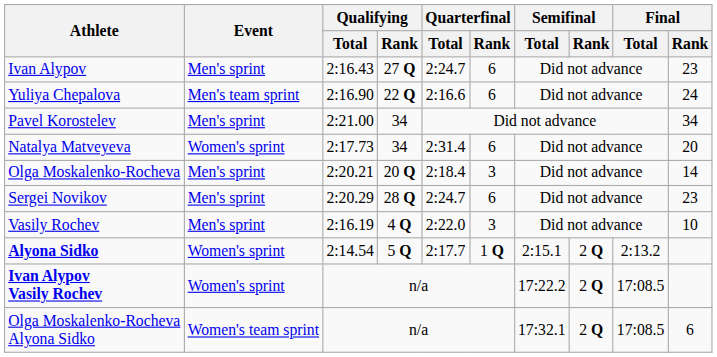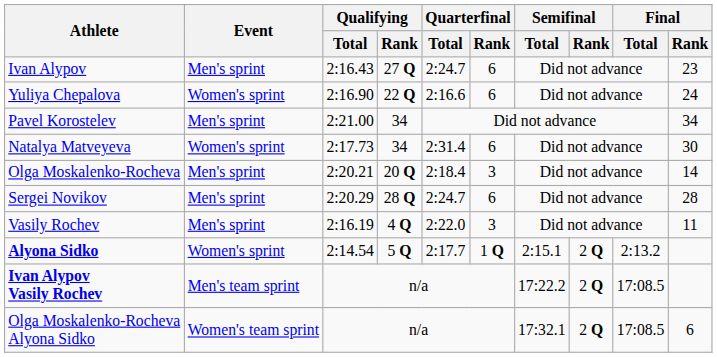 <table class="wikitable" style="font-size:90%">
 <tr>
 <th rowspan="2">Athlete</th>
 <th rowspan="2">Event</th>
 <th colspan="2">Qualifying</th>
 <th colspan="2">Quarterfinal</th>
 <th colspan="2">Semifinal</th>
 <th colspan="2">Final</th>
 </tr>
 <tr>
 <th>Total</th>
 <th>Rank</th>
 <th>Total</th>
 <th>Rank</th>
 <th>Total</th>
 <th>Rank</th>
 <th>Total</th>
 <th>Rank</th>
 </tr>
 <tr>
 <td><a href='#'>Ivan Alypov</a></td>
 <td><a href='#'>Men's sprint</a></td>
 <td align="center">2:16.43</td>
 <td align="center">27 <strong>Q</strong></td>
 <td align="center">2:24.7</td>
 <td align="center">6</td>
 <td colspan=3 align="center">Did not advance</td>
 <td align="center">23</td>
 </tr>
 <tr>
 <td><a href='#'>Yuliya Chepalova</a></td>
-<td><a href='#'>Men's team sprint</a></td>
+<td><a href='#'>Women's sprint</a></td>
 <td align="center">2:16.90</td>
 <td align="center">22 <strong>Q</strong></td>
 <td align="center">2:16.6</td>
 <td align="center">6</td>
 <td colspan=3 align="center">Did not advance</td>
 <td align="center">24</td>
 </tr>
 <tr>
 <td><a href='#'>Pavel Korostelev</a></td>
 <td><a href='#'>Men's sprint</a></td>
 <td align="center">2:21.00</td>
 <td align="center">34</td>
 <td colspan=5 align="center">Did not advance</td>
 <td align="center">34</td>
 </tr>
 <tr>
 <td><a href='#'>Natalya Matveyeva</a></td>
 <td><a href='#'>Women's sprint</a></td>
 <td align="center">2:17.73</td>
 <td align="center">34</td>
 <td align="center">2:31.4</td>
 <td align="center">6</td>
 <td colspan=3 align="center">Did not advance</td>
-<td align="center">20</td>
+<td align="center">30</td>
 </tr>
 <tr>
 <td><a href='#'>Olga Moskalenko-Rocheva</a></td>
 <td><a href='#'>Men's sprint</a></td>
 <td align="center">2:20.21</td>
 <td align="center">20 <strong>Q</strong></td>
 <td align="center">2:18.4</td>
 <td align="center">3</td>
 <td colspan=3 align="center">Did not advance</td>
 <td align="center">14</td>
 </tr>
 <tr>
 <td><a href='#'>Sergei Novikov</a></td>
 <td><a href='#'>Men's sprint</a></td>
 <td align="center">2:20.29</td>
 <td align="center">28 <strong>Q</strong></td>
 <td align="center">2:24.7</td>
 <td align="center">6</td>
 <td colspan=3 align="center">Did not advance</td>
-<td align="center">23</td>
+<td align="center">28</td>
 </tr>
 <tr>
 <td><a href='#'>Vasily Rochev</a></td>
 <td><a href='#'>Men's sprint</a></td>
 <td align="center">2:16.19</td>
 <td align="center">4 <strong>Q</strong></td>
 <td align="center">2:22.0</td>
 <td align="center">3</td>
 <td colspan=3 align="center">Did not advance</td>
-<td align="center">10</td>
+<td align="center">11</td>
 </tr>
 <tr>
 <td><strong><a href='#'>Alyona Sidko</a></strong></td>
 <td><a href='#'>Women's sprint</a></td>
 <td align="center">2:14.54</td>
 <td align="center">5 <strong>Q</strong></td>
 <td align="center">2:17.7</td>
 <td align="center">1 <strong>Q</strong></td>
 <td align="center">2:15.1</td>
 <td align="center">2 <strong>Q</strong></td>
 <td align="center">2:13.2</td>
 <td align="center"></td>
 </tr>
 <tr>
 <td><strong><a href='#'>Ivan Alypov</a><br><a href='#'>Vasily Rochev</a></strong></td>
-<td><a href='#'>Women's sprint</a></td>
+<td><a href='#'>Men's team sprint</a></td>
 <td colspan=4 align="center">n/a</td>
 <td align="center">17:22.2</td>
 <td align="center">2 <strong>Q</strong></td>
 <td align="center">17:08.5</td>
 <td align="center"></td>
 </tr>
 <tr>
 <td><a href='#'>Olga Moskalenko-Rocheva</a> <br><a href='#'>Alyona Sidko</a></td>
 <td><a href='#'>Women's team sprint</a></td>
 <td colspan=4 align="center">n/a</td>
 <td align="center">17:32.1</td>
 <td align="center">2 <strong>Q</strong></td>
 <td align="center">17:08.5</td>
 <td align="center">6</td>
 </tr>
 </table>
